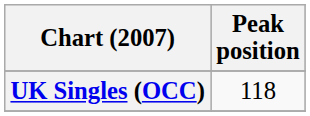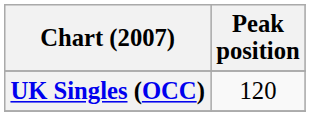 <table class="wikitable sortable plainrowheaders" style="text-align:center;">
 <tr>
 <th scope="col">Chart (2007)</th>
 <th scope="col">Peak<br>position</th>
 </tr>
 <tr>
 </tr>
 <tr>
 </tr>
 <tr>
 </tr>
 <tr>
 <th scope="row"><a href='#'>UK Singles</a> (<a href='#'>OCC</a>)</th>
-<td>118</td>
+<td>120</td>
 </tr>
 <tr>
 </tr>
 <tr>
 </tr>
 <tr>
 </tr>
 <tr>
 </tr>
 <tr>
 </tr>
 </table>
